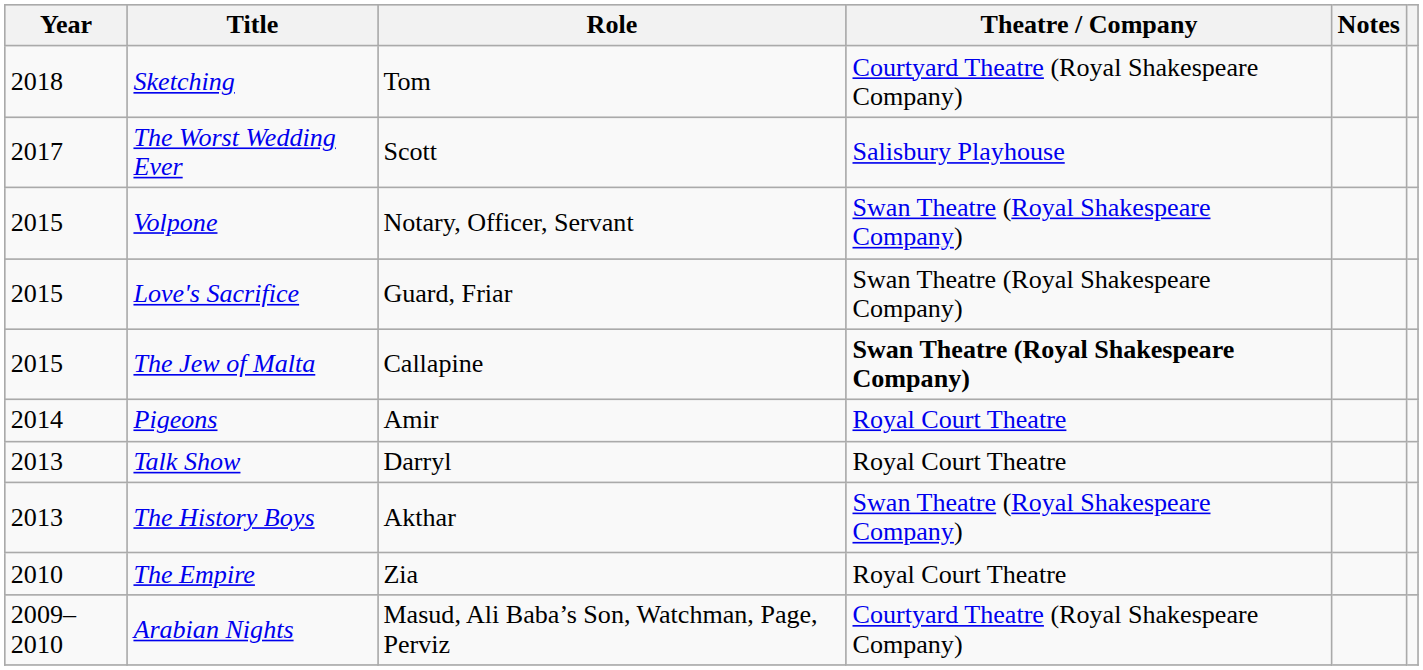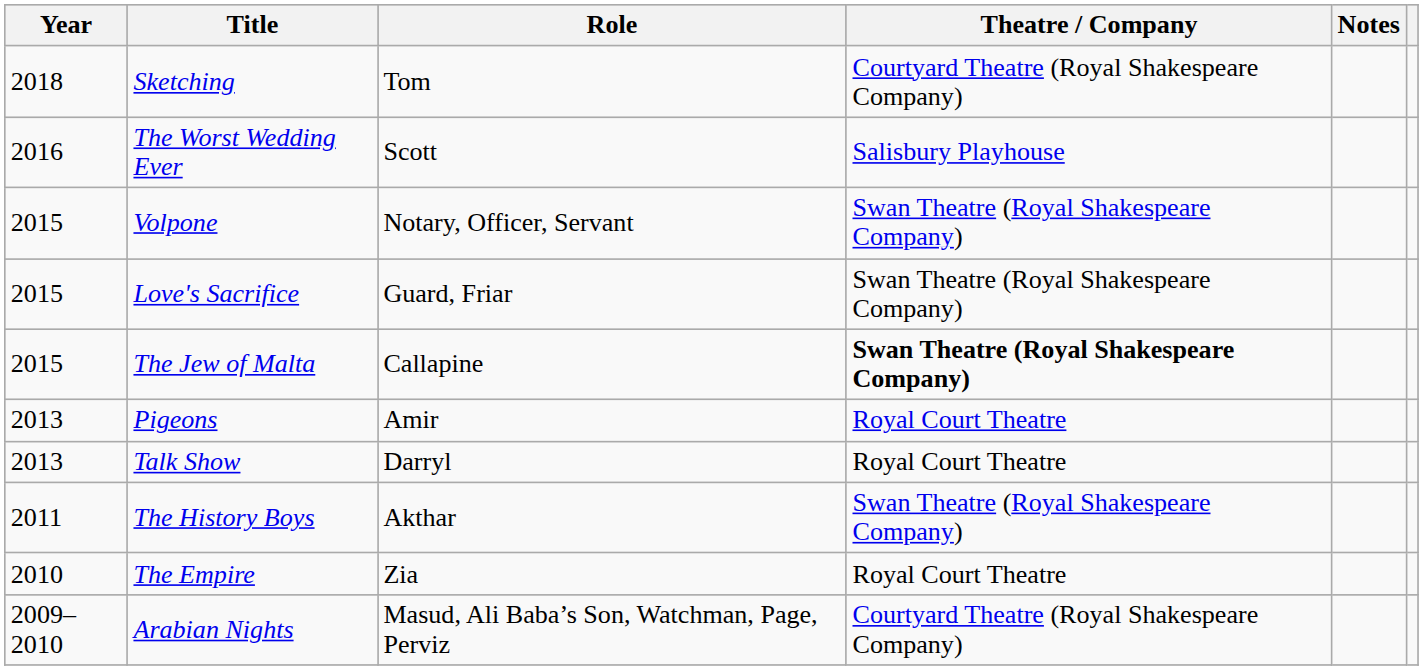 <table class="wikitable plainrowheaders sortable">
 <tr>
 <th scope="col">Year</th>
 <th scope="col">Title</th>
 <th scope="col">Role</th>
 <th scope="col">Theatre / Company</th>
 <th scope="col" class="unsortable">Notes</th>
 <th scope="col" class="unsortable"></th>
 </tr>
 <tr>
 <td>2018</td>
 <td><em><a href='#'>Sketching</a></em></td>
 <td>Tom</td>
 <td><a href='#'>Courtyard Theatre</a> (Royal Shakespeare Company)</td>
 <td></td>
 <td></td>
 </tr>
 <tr>
-<td>2017</td>
+<td>2016</td>
 <td><em><a href='#'>The Worst Wedding Ever</a></em></td>
 <td>Scott</td>
 <td><a href='#'>Salisbury Playhouse</a></td>
 <td></td>
 <td></td>
 </tr>
 <tr>
 <td>2015</td>
 <td><em><a href='#'>Volpone</a></em></td>
 <td>Notary, Officer, Servant</td>
 <td><a href='#'>Swan Theatre</a> (<a href='#'>Royal Shakespeare Company</a>)</td>
 <td></td>
 <td></td>
 </tr>
 <tr>
 <td>2015</td>
 <td><em><a href='#'>Love's Sacrifice</a></em></td>
 <td>Guard, Friar</td>
 <td>Swan Theatre (Royal Shakespeare Company)</td>
 <td></td>
 <td></td>
 </tr>
 <tr>
 <td>2015</td>
 <td><em><a href='#'>The Jew of Malta</a></em></td>
 <td>Callapine</td>
 <td><strong>Swan Theatre (Royal Shakespeare Company)</strong></td>
 <td></td>
 <td></td>
 </tr>
 <tr>
-<td>2014</td>
+<td>2013</td>
 <td><em><a href='#'>Pigeons</a></em></td>
 <td>Amir</td>
 <td><a href='#'>Royal Court Theatre</a></td>
 <td></td>
 <td></td>
 </tr>
 <tr>
 <td>2013</td>
 <td><em><a href='#'>Talk Show</a></em></td>
 <td>Darryl</td>
 <td>Royal Court Theatre</td>
 <td></td>
 <td></td>
 </tr>
 <tr>
-<td>2013</td>
+<td>2011</td>
 <td><em><a href='#'>The History Boys</a></em></td>
 <td>Akthar</td>
 <td><a href='#'>Swan Theatre</a> (<a href='#'>Royal Shakespeare Company</a>)</td>
 <td></td>
 <td></td>
 </tr>
 <tr>
 <td>2010</td>
 <td><em><a href='#'>The Empire</a></em></td>
 <td>Zia</td>
 <td>Royal Court Theatre</td>
 <td></td>
 <td></td>
 </tr>
 <tr>
 <td>2009–2010</td>
 <td><em><a href='#'>Arabian Nights</a></em></td>
 <td>Masud, Ali Baba’s Son, Watchman, Page, Perviz</td>
 <td><a href='#'>Courtyard Theatre</a> (Royal Shakespeare Company)</td>
 <td></td>
 <td></td>
 </tr>
 </table>
